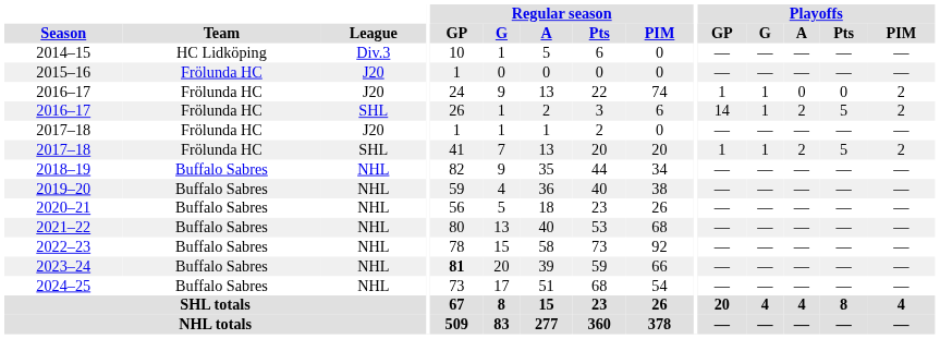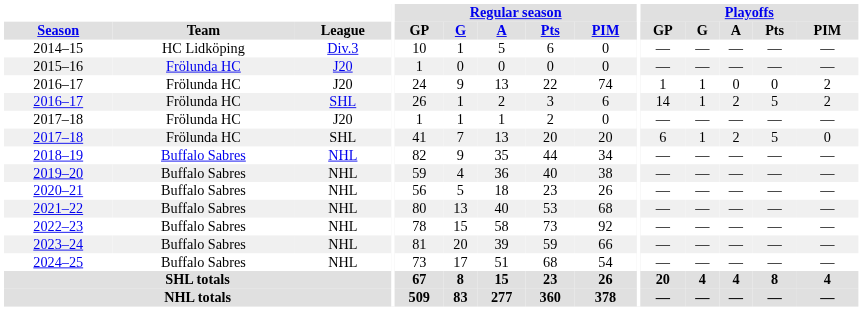 <table border="0" cellpadding="1" cellspacing="0" style="text-align:center; width:60em;">
 <tr bgcolor="#e0e0e0">
 <th colspan="3" bgcolor="#ffffff"></th>
 <th rowspan="101" bgcolor="#ffffff"></th>
 <th colspan="5"><a href='#'>Regular season</a></th>
 <th rowspan="101" bgcolor="#ffffff"></th>
 <th colspan="5"><a href='#'>Playoffs</a></th>
 </tr>
 <tr bgcolor="#e0e0e0">
 <th><a href='#'>Season</a></th>
 <th>Team</th>
 <th>League</th>
 <th>GP</th>
 <th><a href='#'>G</a></th>
 <th><a href='#'>A</a></th>
 <th><a href='#'>Pts</a></th>
 <th><a href='#'>PIM</a></th>
 <th>GP</th>
 <th>G</th>
 <th>A</th>
 <th>Pts</th>
 <th>PIM</th>
 </tr>
 <tr>
 <td>2014–15</td>
 <td>HC Lidköping</td>
 <td><a href='#'>Div.3</a></td>
 <td>10</td>
 <td>1</td>
 <td>5</td>
 <td>6</td>
 <td>0</td>
 <td>—</td>
 <td>—</td>
 <td>—</td>
 <td>—</td>
 <td>—</td>
 </tr>
 <tr bgcolor="#f0f0f0">
 <td>2015–16</td>
 <td><a href='#'>Frölunda HC</a></td>
 <td><a href='#'>J20</a></td>
 <td>1</td>
 <td>0</td>
 <td>0</td>
 <td>0</td>
 <td>0</td>
 <td>—</td>
 <td>—</td>
 <td>—</td>
 <td>—</td>
 <td>—</td>
 </tr>
 <tr>
 <td>2016–17</td>
 <td>Frölunda HC</td>
 <td>J20</td>
 <td>24</td>
 <td>9</td>
 <td>13</td>
 <td>22</td>
 <td>74</td>
 <td>1</td>
 <td>1</td>
 <td>0</td>
 <td>0</td>
 <td>2</td>
 </tr>
 <tr bgcolor="#f0f0f0">
 <td><a href='#'>2016–17</a></td>
 <td>Frölunda HC</td>
 <td><a href='#'>SHL</a></td>
 <td>26</td>
 <td>1</td>
 <td>2</td>
 <td>3</td>
 <td>6</td>
 <td>14</td>
 <td>1</td>
 <td>2</td>
 <td>5</td>
 <td>2</td>
 </tr>
 <tr>
 <td>2017–18</td>
 <td>Frölunda HC</td>
 <td>J20</td>
 <td>1</td>
 <td>1</td>
 <td>1</td>
 <td>2</td>
 <td>0</td>
 <td>—</td>
 <td>—</td>
 <td>—</td>
 <td>—</td>
 <td>—</td>
 </tr>
 <tr bgcolor="#f0f0f0">
 <td><a href='#'>2017–18</a></td>
 <td>Frölunda HC</td>
 <td>SHL</td>
 <td>41</td>
 <td>7</td>
 <td>13</td>
 <td>20</td>
 <td>20</td>
-<td>1</td>
+<td>6</td>
 <td>1</td>
 <td>2</td>
 <td>5</td>
-<td>2</td>
+<td>0</td>
 </tr>
 <tr>
 <td><a href='#'>2018–19</a></td>
 <td><a href='#'>Buffalo Sabres</a></td>
 <td><a href='#'>NHL</a></td>
 <td>82</td>
 <td>9</td>
 <td>35</td>
 <td>44</td>
 <td>34</td>
 <td>—</td>
 <td>—</td>
 <td>—</td>
 <td>—</td>
 <td>—</td>
 </tr>
 <tr bgcolor="#f0f0f0">
 <td><a href='#'>2019–20</a></td>
 <td>Buffalo Sabres</td>
 <td>NHL</td>
 <td>59</td>
 <td>4</td>
 <td>36</td>
 <td>40</td>
 <td>38</td>
 <td>—</td>
 <td>—</td>
 <td>—</td>
 <td>—</td>
 <td>—</td>
 </tr>
 <tr>
 <td><a href='#'>2020–21</a></td>
 <td>Buffalo Sabres</td>
 <td>NHL</td>
 <td>56</td>
 <td>5</td>
 <td>18</td>
 <td>23</td>
 <td>26</td>
 <td>—</td>
 <td>—</td>
 <td>—</td>
 <td>—</td>
 <td>—</td>
 </tr>
 <tr bgcolor="#f0f0f0">
 <td><a href='#'>2021–22</a></td>
 <td>Buffalo Sabres</td>
 <td>NHL</td>
 <td>80</td>
 <td>13</td>
 <td>40</td>
 <td>53</td>
 <td>68</td>
 <td>—</td>
 <td>—</td>
 <td>—</td>
 <td>—</td>
 <td>—</td>
 </tr>
 <tr>
 <td><a href='#'>2022–23</a></td>
 <td>Buffalo Sabres</td>
 <td>NHL</td>
 <td>78</td>
 <td>15</td>
 <td>58</td>
 <td>73</td>
 <td>92</td>
 <td>—</td>
 <td>—</td>
 <td>—</td>
 <td>—</td>
 <td>—</td>
 </tr>
 <tr bgcolor="#f0f0f0">
 <td><a href='#'>2023–24</a></td>
 <td>Buffalo Sabres</td>
 <td>NHL</td>
-<td><strong>81</strong></td>
+<td>81</td>
 <td>20</td>
 <td>39</td>
 <td>59</td>
 <td>66</td>
 <td>—</td>
 <td>—</td>
 <td>—</td>
 <td>—</td>
 <td>—</td>
 </tr>
 <tr>
 <td><a href='#'>2024–25</a></td>
 <td>Buffalo Sabres</td>
 <td>NHL</td>
 <td>73</td>
 <td>17</td>
 <td>51</td>
 <td>68</td>
 <td>54</td>
 <td>—</td>
 <td>—</td>
 <td>—</td>
 <td>—</td>
 <td>—</td>
 </tr>
 <tr bgcolor="#e0e0e0">
 <th colspan="3">SHL totals</th>
 <th>67</th>
 <th>8</th>
 <th>15</th>
 <th>23</th>
 <th>26</th>
 <th>20</th>
 <th>4</th>
 <th>4</th>
 <th>8</th>
 <th>4</th>
 </tr>
 <tr bgcolor="#e0e0e0">
 <th colspan="3">NHL totals</th>
 <th>509</th>
 <th>83</th>
 <th>277</th>
 <th>360</th>
 <th>378</th>
 <th>—</th>
 <th>—</th>
 <th>—</th>
 <th>—</th>
 <th>—</th>
 </tr>
 </table>
